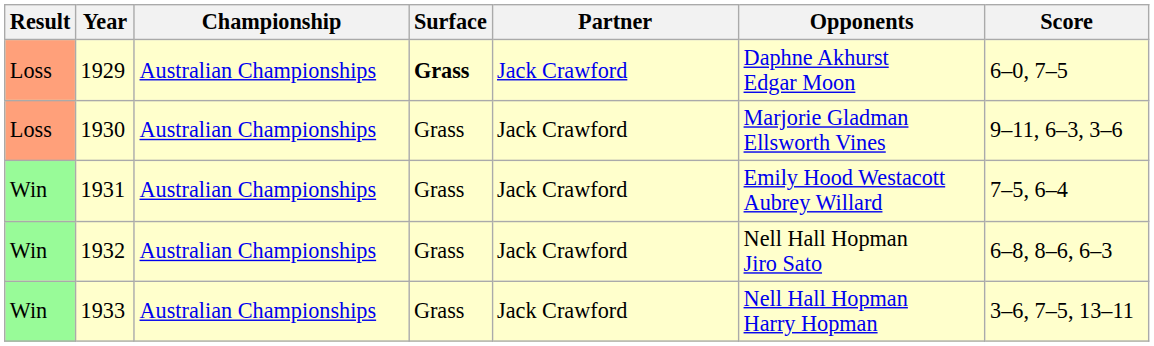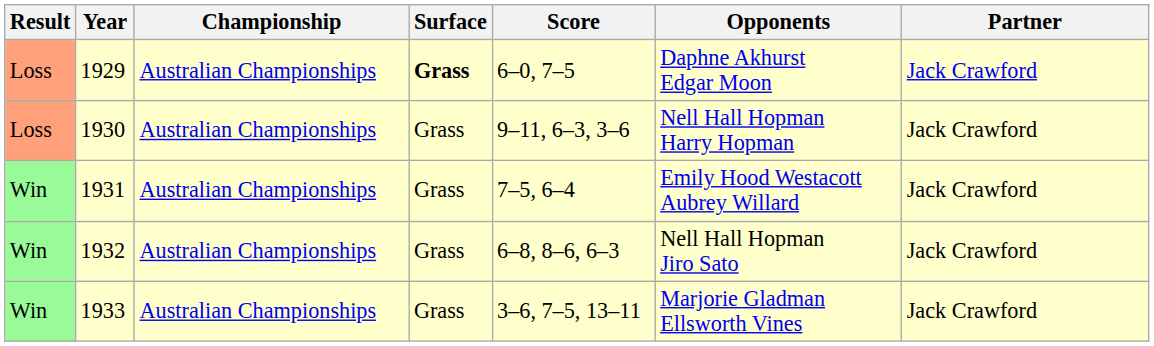 <table class="sortable wikitable">
 <tr>
 <th style="width:40px">Result</th>
 <th style="width:35px">Year</th>
 <th style="width:190px">Championship</th>
 <th style="width:50px">Surface</th>
+<th style="width:110px" class="unsortable">Score</th>
+<th style="width:170px">Opponents</th>
 <th style="width:170px">Partner</th>
-<th style="width:170px">Opponents</th>
-<th style="width:110px" class="unsortable">Score</th>
 </tr>
 <tr style="background:#ffc;">
 <td style="background:#ffa07a;">Loss</td>
 <td>1929</td>
 <td><a href='#'>Australian Championships</a></td>
 <td><strong>Grass</strong></td>
+<td>6–0, 7–5</td>
+<td> <a href='#'>Daphne Akhurst</a> <br>  <a href='#'>Edgar Moon</a></td>
 <td> <a href='#'>Jack Crawford</a></td>
-<td> <a href='#'>Daphne Akhurst</a> <br>  <a href='#'>Edgar Moon</a></td>
-<td>6–0, 7–5</td>
 </tr>
 <tr style="background:#ffc;">
 <td style="background:#ffa07a;">Loss</td>
 <td>1930</td>
 <td><a href='#'>Australian Championships</a></td>
 <td>Grass</td>
+<td>9–11, 6–3, 3–6</td>
+<td> <a href='#'>Nell Hall Hopman</a> <br>  <a href='#'>Harry Hopman</a></td>
 <td> Jack Crawford</td>
-<td> <a href='#'>Marjorie Gladman</a> <br>  <a href='#'>Ellsworth Vines</a></td>
-<td>9–11, 6–3, 3–6</td>
 </tr>
 <tr style="background:#ffc;">
 <td style="background:#98fb98;">Win</td>
 <td>1931</td>
 <td><a href='#'>Australian Championships</a></td>
 <td>Grass</td>
+<td>7–5, 6–4</td>
+<td> <a href='#'>Emily Hood Westacott</a> <br>  <a href='#'>Aubrey Willard</a></td>
 <td> Jack Crawford</td>
-<td> <a href='#'>Emily Hood Westacott</a> <br>  <a href='#'>Aubrey Willard</a></td>
-<td>7–5, 6–4</td>
 </tr>
 <tr style="background:#ffc;">
 <td style="background:#98fb98;">Win</td>
 <td>1932</td>
 <td><a href='#'>Australian Championships</a></td>
 <td>Grass</td>
+<td>6–8, 8–6, 6–3</td>
+<td> Nell Hall Hopman <br>  <a href='#'>Jiro Sato</a></td>
 <td> Jack Crawford</td>
-<td> Nell Hall Hopman <br>  <a href='#'>Jiro Sato</a></td>
-<td>6–8, 8–6, 6–3</td>
 </tr>
 <tr style="background:#ffc;">
 <td style="background:#98fb98;">Win</td>
 <td>1933</td>
 <td><a href='#'>Australian Championships</a></td>
 <td>Grass</td>
+<td>3–6, 7–5, 13–11</td>
+<td> <a href='#'>Marjorie Gladman</a> <br>  <a href='#'>Ellsworth Vines</a></td>
 <td> Jack Crawford</td>
-<td> <a href='#'>Nell Hall Hopman</a> <br>  <a href='#'>Harry Hopman</a></td>
-<td>3–6, 7–5, 13–11</td>
 </tr>
 </table>
